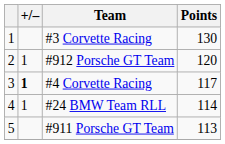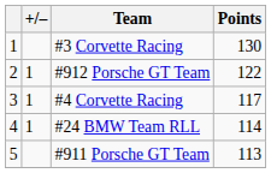 <table class="wikitable" style="font-size: 95%;">
 <tr>
 <th scope="col"></th>
 <th scope="col">+/–</th>
 <th scope="col">Team</th>
 <th scope="col">Points</th>
 </tr>
 <tr>
 <td align=center>1</td>
 <td align="left"></td>
 <td> #3 <a href='#'>Corvette Racing</a></td>
 <td align=right>130</td>
 </tr>
 <tr>
 <td align=center>2</td>
 <td align="left"> 1</td>
 <td> #912 <a href='#'>Porsche GT Team</a></td>
-<td align=right>120</td>
+<td align=right>122</td>
 </tr>
 <tr>
 <td align=center>3</td>
-<td align="left"><strong> 1</strong></td>
+<td align="left"> 1</td>
 <td> #4 <a href='#'>Corvette Racing</a></td>
 <td align=right>117</td>
 </tr>
 <tr>
 <td align=center>4</td>
 <td align="left"> 1</td>
 <td> #24 <a href='#'>BMW Team RLL</a></td>
 <td align=right>114</td>
 </tr>
 <tr>
 <td align=center>5</td>
 <td align="left"></td>
 <td> #911 <a href='#'>Porsche GT Team</a></td>
 <td align=right>113</td>
 </tr>
 <tr>
 </tr>
 </table>
